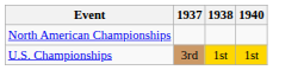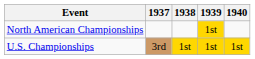 <table class="wikitable">
 <tr>
 <th>Event</th>
 <th>1937</th>
 <th>1938</th>
+<th>1939</th>
 <th>1940</th>
 </tr>
 <tr>
 <td><a href='#'>North American Championships</a></td>
 <td></td>
 <td></td>
+<td align="center" bgcolor="gold">1st</td>
 <td></td>
 </tr>
 <tr>
 <td><a href='#'>U.S. Championships</a></td>
 <td align="center" bgcolor="cc9966">3rd</td>
 <td align="center" bgcolor="gold">1st</td>
 <td align="center" bgcolor="gold">1st</td>
+<td align="center" bgcolor="gold">1st</td>
 </tr>
 </table>
